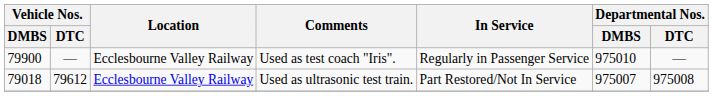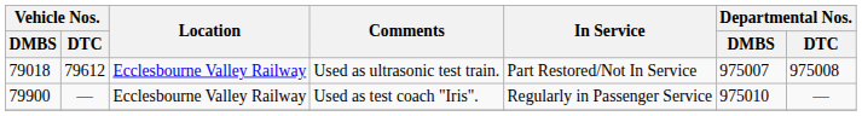 <table class="wikitable">
 <tr>
 <th colspan=2>Vehicle Nos.</th>
 <th align=left rowspan=2>Location</th>
 <th align=left rowspan=2>Comments</th>
 <th align=left rowspan=2>In Service</th>
 <th colspan=2>Departmental Nos.</th>
 </tr>
 <tr>
 <th>DMBS</th>
 <th>DTC</th>
 <th>DMBS</th>
 <th>DTC</th>
 </tr>
 <tr>
+<td>79018</td>
+<td>79612</td>
+<td><a href='#'>Ecclesbourne Valley Railway</a></td>
+<td>Used as ultrasonic test train.</td>
+<td>Part Restored/Not In Service</td>
+<td>975007</td>
+<td>975008</td>
+</tr>
+<tr>
 <td>79900</td>
 <td align=center>—</td>
 <td>Ecclesbourne Valley Railway</td>
 <td>Used as test coach "Iris".</td>
 <td>Regularly in Passenger Service</td>
 <td>975010</td>
 <td align=center>—</td>
 </tr>
 <tr>
-<td>79018</td>
-<td>79612</td>
-<td><a href='#'>Ecclesbourne Valley Railway</a></td>
-<td>Used as ultrasonic test train.</td>
-<td>Part Restored/Not In Service</td>
-<td>975007</td>
-<td>975008</td>
-</tr>
-<tr>
 </tr>
 </table>
